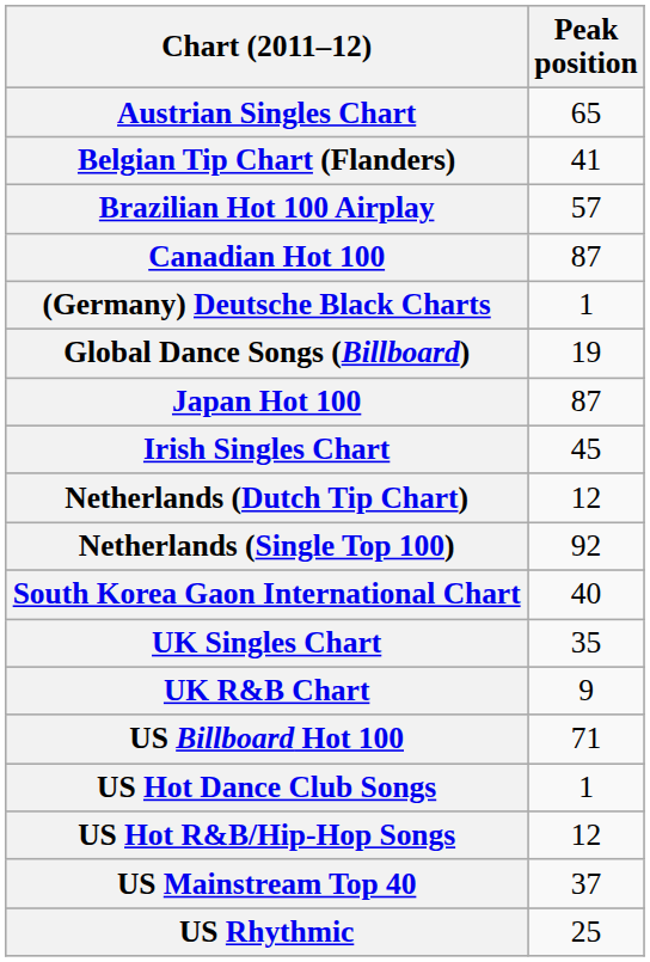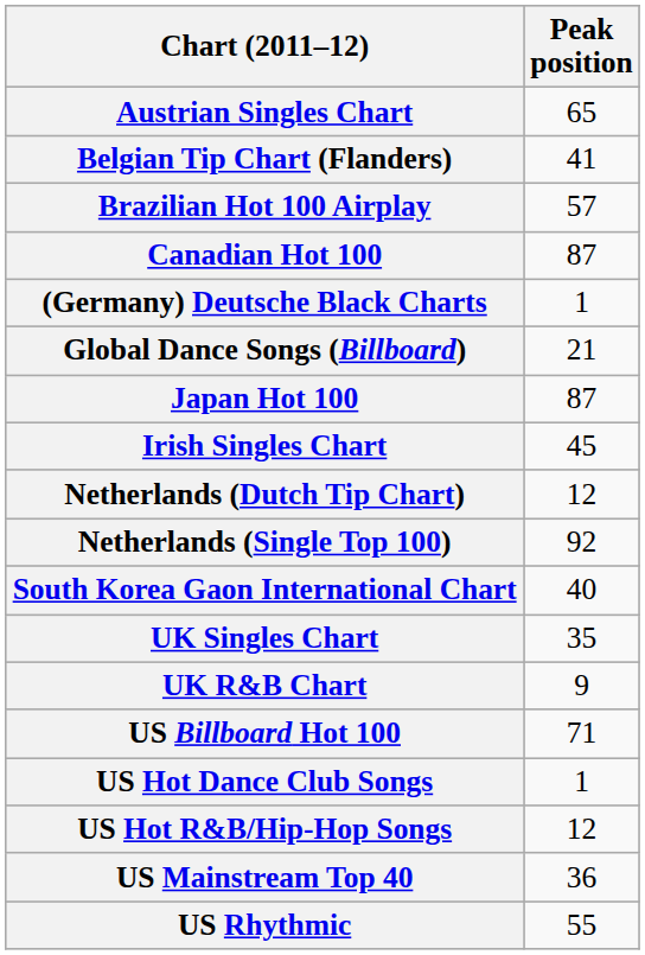 <table class="wikitable sortable plainrowheaders">
 <tr>
 <th scope="col">Chart (2011–12)</th>
 <th scope="col">Peak<br>position</th>
 </tr>
 <tr>
 <th scope="row"><a href='#'>Austrian Singles Chart</a></th>
 <td style="text-align:center;">65</td>
 </tr>
 <tr>
 <th scope="row"><a href='#'>Belgian Tip Chart</a> (Flanders)</th>
 <td style="text-align:center;">41</td>
 </tr>
 <tr>
 <th scope="row"><a href='#'>Brazilian Hot 100 Airplay</a></th>
 <td style="text-align:center;">57</td>
 </tr>
 <tr>
 <th scope="row"><a href='#'>Canadian Hot 100</a></th>
 <td style="text-align:center;">87</td>
 </tr>
 <tr>
 <th scope="row">(Germany) <a href='#'>Deutsche Black Charts</a></th>
 <td style="text-align:center;">1</td>
 </tr>
 <tr>
 <th scope="row">Global Dance Songs (<em><a href='#'>Billboard</a></em>)</th>
-<td style="text-align:center;">19</td>
+<td style="text-align:center;">21</td>
 </tr>
 <tr>
 <th scope="row"><a href='#'>Japan Hot 100</a></th>
 <td style="text-align:center;">87</td>
 </tr>
 <tr>
 <th scope="row"><a href='#'>Irish Singles Chart</a></th>
 <td style="text-align:center;">45</td>
 </tr>
 <tr>
 <th scope="row">Netherlands (<a href='#'>Dutch Tip Chart</a>)</th>
 <td style="text-align:center;">12</td>
 </tr>
 <tr>
 <th scope="row">Netherlands (<a href='#'>Single Top 100</a>)</th>
 <td style="text-align:center;">92</td>
 </tr>
 <tr>
 <th scope="row"><a href='#'>South Korea Gaon International Chart</a></th>
 <td style="text-align:center;">40</td>
 </tr>
 <tr>
 <th scope="row"><a href='#'>UK Singles Chart</a></th>
 <td style="text-align:center;">35</td>
 </tr>
 <tr>
 <th scope="row"><a href='#'>UK R&B Chart</a></th>
 <td style="text-align:center;">9</td>
 </tr>
 <tr>
 <th scope="row">US <a href='#'><em>Billboard</em> Hot 100</a></th>
 <td style="text-align:center;">71</td>
 </tr>
 <tr>
 <th scope="row">US <a href='#'>Hot Dance Club Songs</a></th>
 <td style="text-align:center;">1</td>
 </tr>
 <tr>
 <th scope="row">US <a href='#'>Hot R&B/Hip-Hop Songs</a></th>
 <td style="text-align:center;">12</td>
 </tr>
 <tr>
 <th scope="row">US <a href='#'>Mainstream Top 40</a></th>
-<td style="text-align:center;">37</td>
+<td style="text-align:center;">36</td>
 </tr>
 <tr>
 <th scope="row">US <a href='#'>Rhythmic</a></th>
-<td style="text-align:center;">25</td>
+<td style="text-align:center;">55</td>
 </tr>
 </table>
